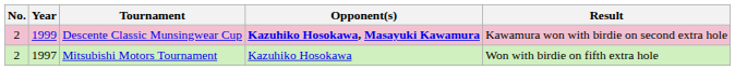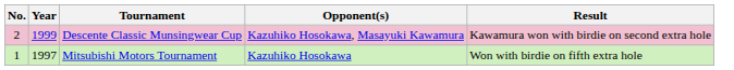 <table class="wikitable" style="font-size:95%;">
 <tr>
 <th>No.</th>
 <th>Year</th>
 <th>Tournament</th>
 <th>Opponent(s)</th>
 <th>Result</th>
 </tr>
 <tr style="background:#F2C1D1;">
 <td align=center>2</td>
 <td><a href='#'>1999</a></td>
 <td><a href='#'>Descente Classic Munsingwear Cup</a></td>
-<td><strong> <a href='#'>Kazuhiko Hosokawa</a>,  <a href='#'>Masayuki Kawamura</a></strong></td>
+<td> <a href='#'>Kazuhiko Hosokawa</a>,  <a href='#'>Masayuki Kawamura</a></td>
 <td>Kawamura won with birdie on second extra hole</td>
 </tr>
 <tr style="background:#D0F0C0;">
-<td align=center>2</td>
+<td align=center>1</td>
 <td>1997</td>
 <td><a href='#'>Mitsubishi Motors Tournament</a></td>
 <td> <a href='#'>Kazuhiko Hosokawa</a></td>
 <td>Won with birdie on fifth extra hole</td>
 </tr>
 </table>
